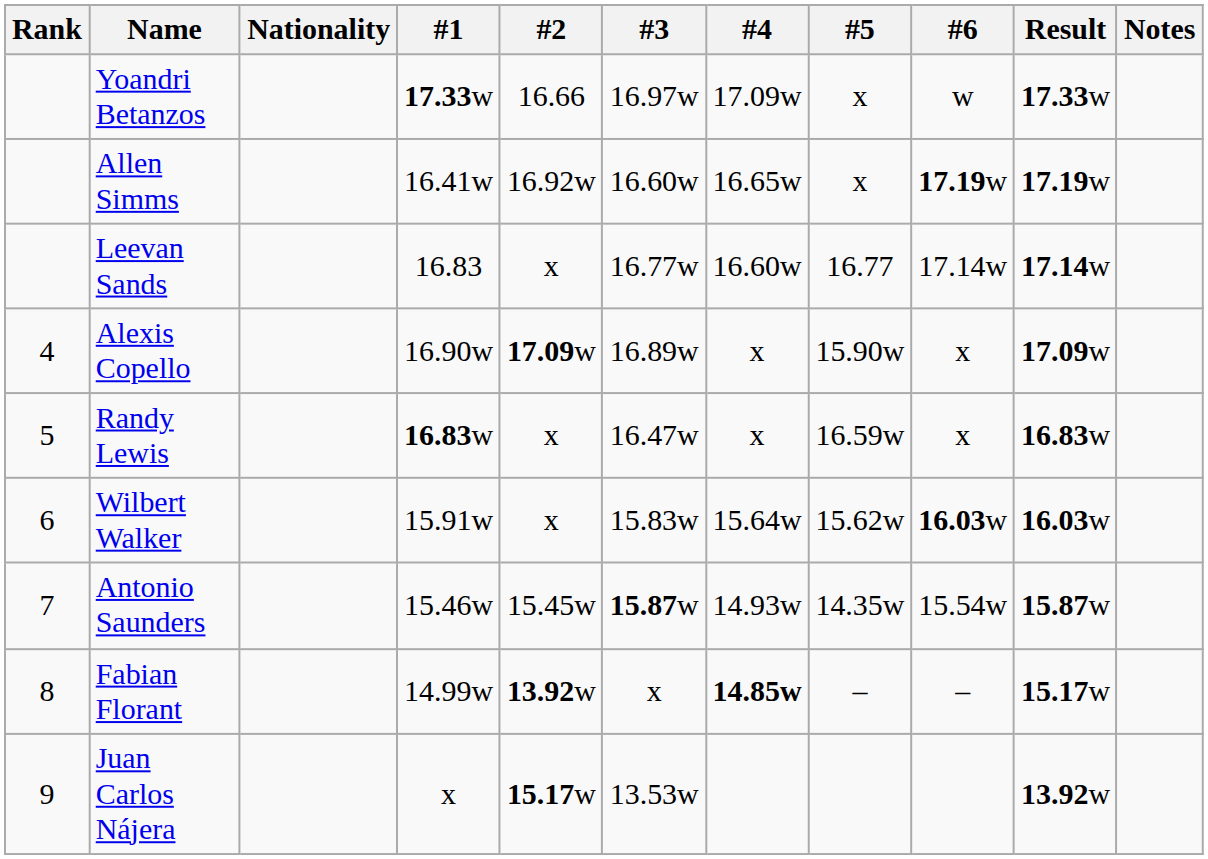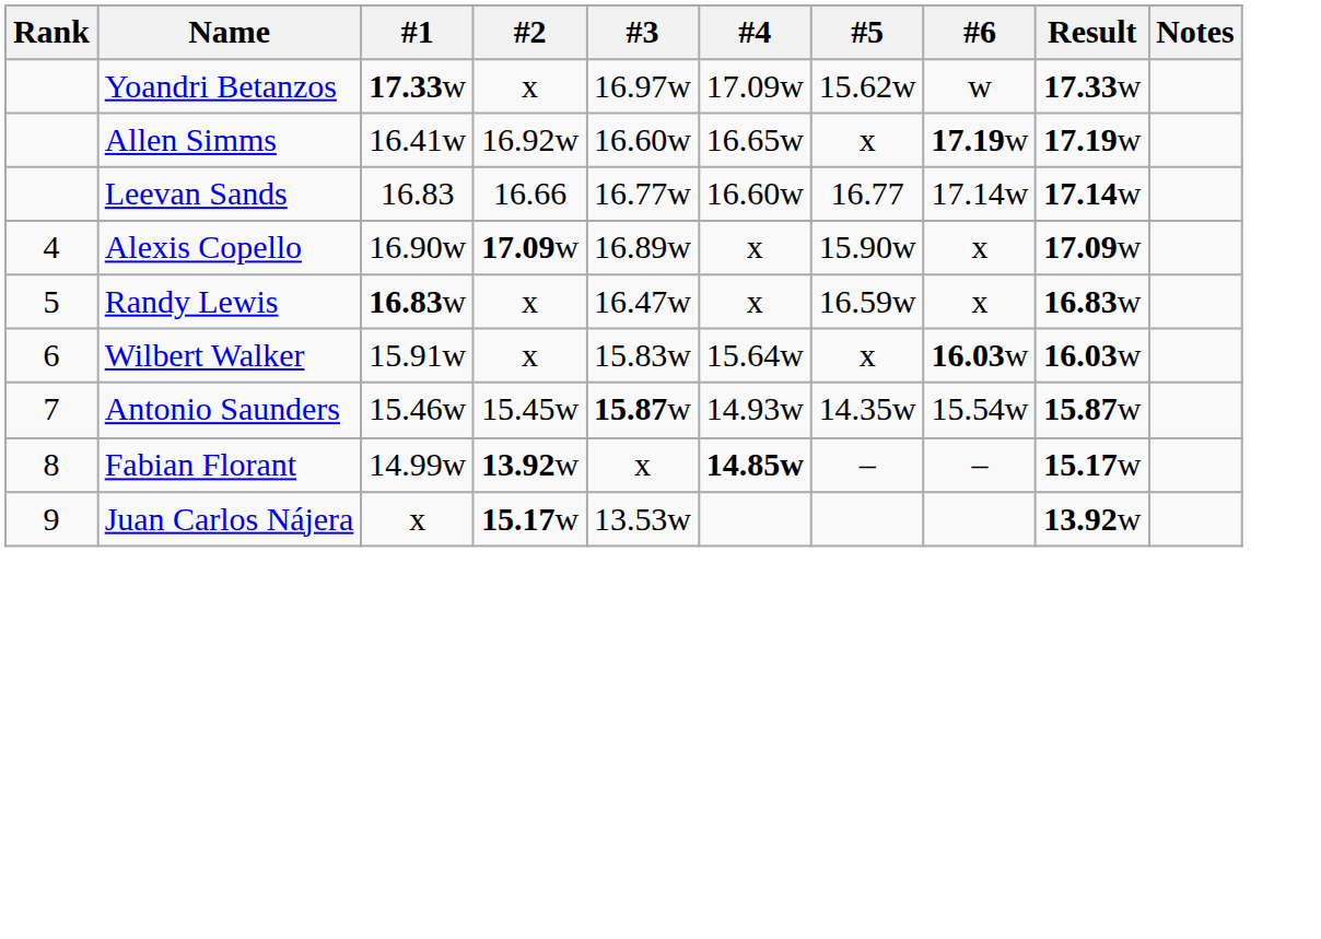 <table class="wikitable sortable" style="text-align:center;font-size:95%">
 <tr>
 <th>Rank</th>
 <th>Name</th>
-<th>Nationality</th>
 <th>#1</th>
 <th>#2</th>
 <th>#3</th>
 <th>#4</th>
 <th>#5</th>
 <th>#6</th>
 <th>Result</th>
 <th>Notes</th>
 </tr>
 <tr>
 <td></td>
 <td align=left><a href='#'>Yoandri Betanzos</a></td>
-<td align=left></td>
 <td><strong>17.33</strong>w</td>
-<td>16.66</td>
+<td>x</td>
 <td>16.97w</td>
 <td>17.09w</td>
-<td>x</td>
+<td>15.62w</td>
 <td>w</td>
 <td><strong>17.33</strong>w</td>
 <td></td>
 </tr>
 <tr>
 <td></td>
 <td align=left><a href='#'>Allen Simms</a></td>
-<td align=left></td>
 <td>16.41w</td>
 <td>16.92w</td>
 <td>16.60w</td>
 <td>16.65w</td>
 <td>x</td>
 <td><strong>17.19</strong>w</td>
 <td><strong>17.19</strong>w</td>
 <td></td>
 </tr>
 <tr>
 <td></td>
 <td align=left><a href='#'>Leevan Sands</a></td>
-<td align=left></td>
 <td>16.83</td>
-<td>x</td>
+<td>16.66</td>
 <td>16.77w</td>
 <td>16.60w</td>
 <td>16.77</td>
 <td>17.14w</td>
 <td><strong>17.14</strong>w</td>
 <td></td>
 </tr>
 <tr>
 <td>4</td>
 <td align=left><a href='#'>Alexis Copello</a></td>
-<td align=left></td>
 <td>16.90w</td>
 <td><strong>17.09</strong>w</td>
 <td>16.89w</td>
 <td>x</td>
 <td>15.90w</td>
 <td>x</td>
 <td><strong>17.09</strong>w</td>
 <td></td>
 </tr>
 <tr>
 <td>5</td>
 <td align=left><a href='#'>Randy Lewis</a></td>
-<td align=left></td>
 <td><strong>16.83</strong>w</td>
 <td>x</td>
 <td>16.47w</td>
 <td>x</td>
 <td>16.59w</td>
 <td>x</td>
 <td><strong>16.83</strong>w</td>
 <td></td>
 </tr>
 <tr>
 <td>6</td>
 <td align=left><a href='#'>Wilbert Walker</a></td>
-<td align=left></td>
 <td>15.91w</td>
 <td>x</td>
 <td>15.83w</td>
 <td>15.64w</td>
-<td>15.62w</td>
+<td>x</td>
 <td><strong>16.03</strong>w</td>
 <td><strong>16.03</strong>w</td>
 <td></td>
 </tr>
 <tr>
 <td>7</td>
 <td align=left><a href='#'>Antonio Saunders</a></td>
-<td align=left></td>
 <td>15.46w</td>
 <td>15.45w</td>
 <td><strong>15.87</strong>w</td>
 <td>14.93w</td>
 <td>14.35w</td>
 <td>15.54w</td>
 <td><strong>15.87</strong>w</td>
 <td></td>
 </tr>
 <tr>
 <td>8</td>
 <td align=left><a href='#'>Fabian Florant</a></td>
-<td align=left></td>
 <td>14.99w</td>
 <td><strong>13.92</strong>w</td>
 <td>x</td>
 <td><strong>14.85w</strong></td>
 <td>–</td>
 <td>–</td>
 <td><strong>15.17</strong>w</td>
 <td></td>
 </tr>
 <tr>
 <td>9</td>
 <td align=left><a href='#'>Juan Carlos Nájera</a></td>
-<td align=left></td>
 <td>x</td>
 <td><strong>15.17</strong>w</td>
 <td>13.53w</td>
 <td></td>
 <td></td>
 <td></td>
 <td><strong>13.92</strong>w</td>
 <td></td>
 </tr>
 </table>
